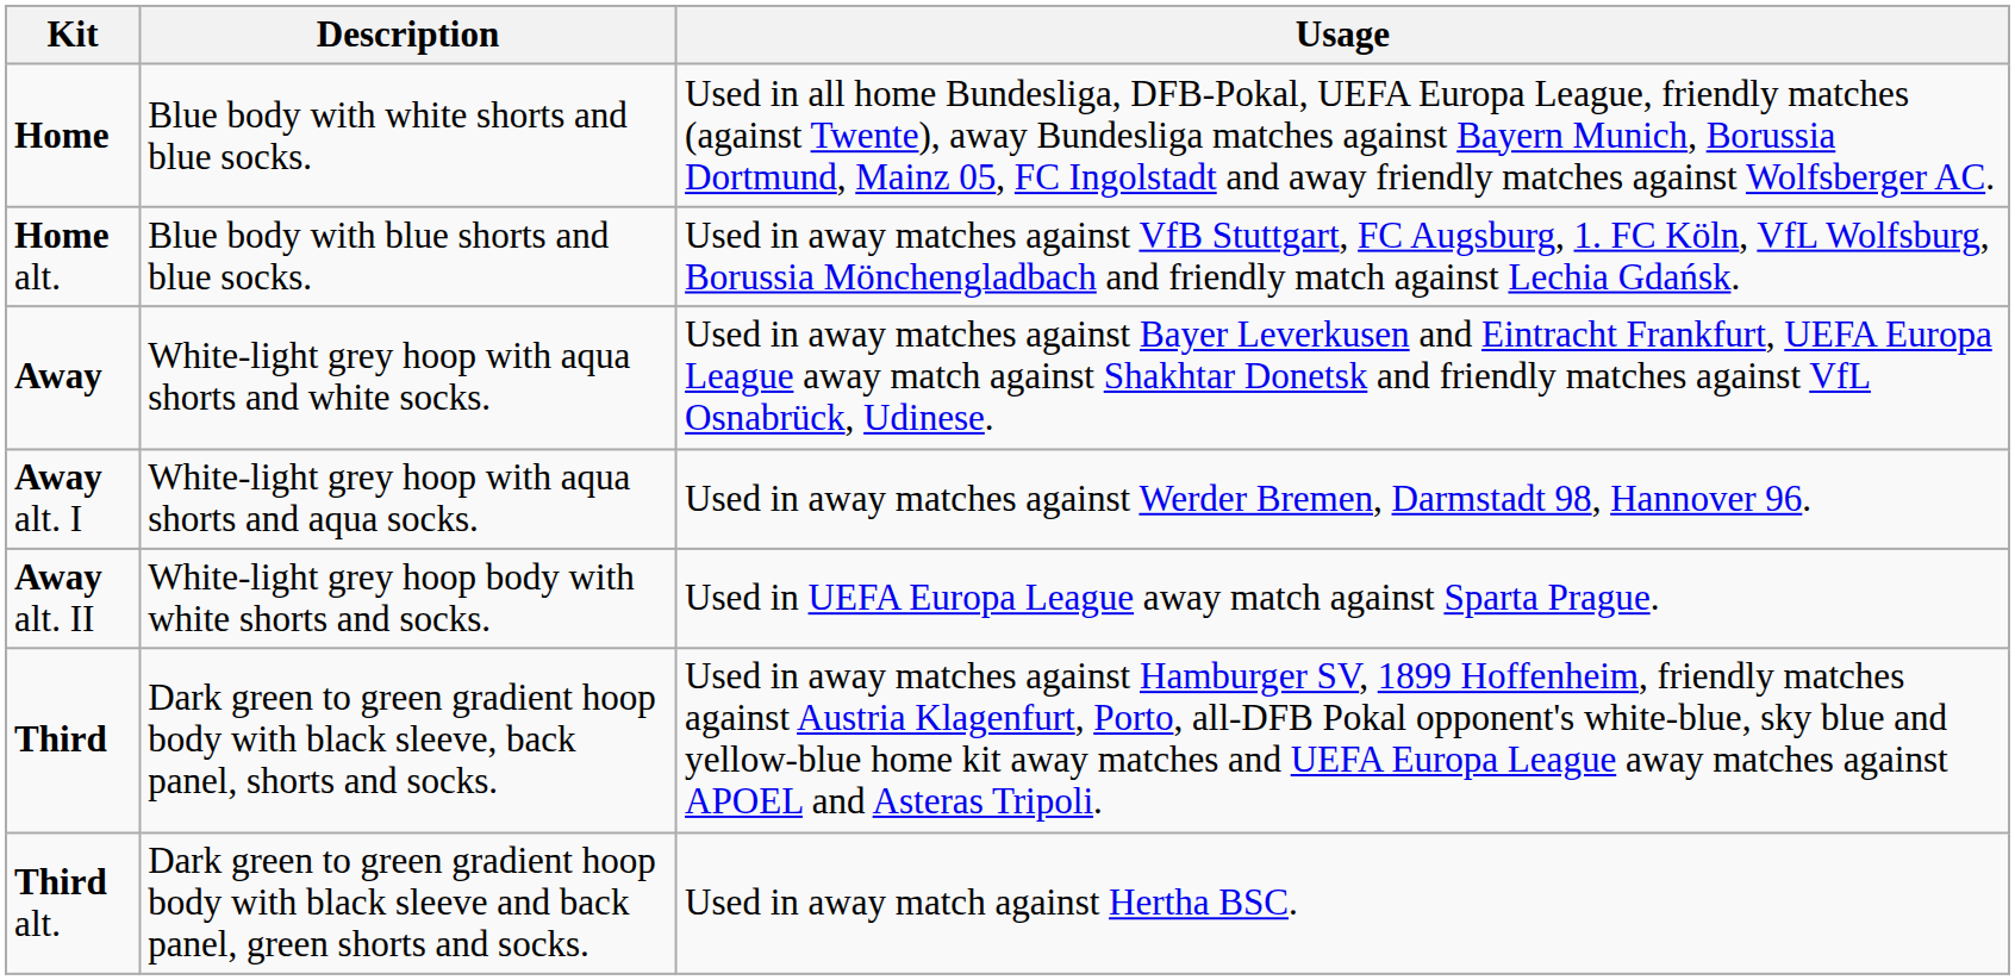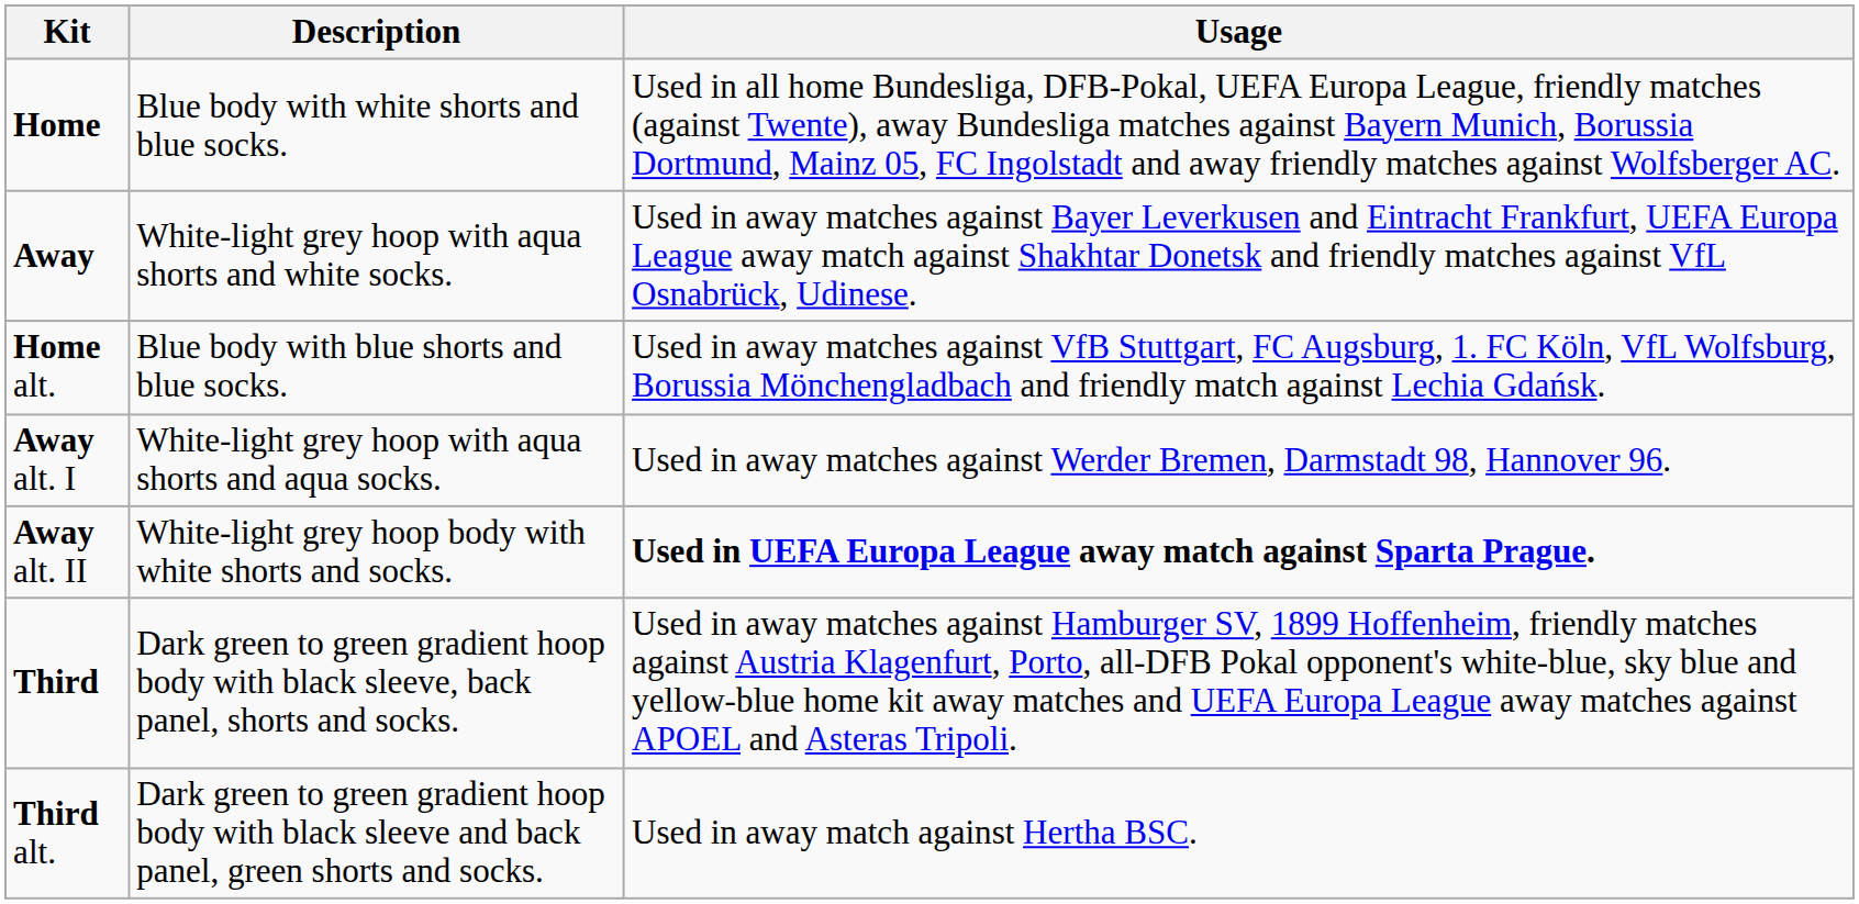 <table class="wikitable">
 <tr>
 <th>Kit</th>
 <th>Description</th>
 <th>Usage</th>
 </tr>
 <tr>
 <td><strong>Home</strong></td>
 <td>Blue body with white shorts and blue socks.</td>
 <td>Used in all home Bundesliga, DFB-Pokal, UEFA Europa League, friendly matches (against <a href='#'>Twente</a>), away Bundesliga matches against <a href='#'>Bayern Munich</a>, <a href='#'>Borussia Dortmund</a>, <a href='#'>Mainz 05</a>, <a href='#'>FC Ingolstadt</a> and away friendly matches against <a href='#'>Wolfsberger AC</a>.</td>
 </tr>
 <tr>
+<td><strong>Away</strong></td>
+<td>White-light grey hoop with aqua shorts and white socks.</td>
+<td>Used in away matches against <a href='#'>Bayer Leverkusen</a> and <a href='#'>Eintracht Frankfurt</a>, <a href='#'>UEFA Europa League</a> away match against <a href='#'>Shakhtar Donetsk</a> and friendly matches against <a href='#'>VfL Osnabrück</a>, <a href='#'>Udinese</a>.</td>
+</tr>
+<tr>
 <td><strong>Home</strong> alt.</td>
 <td>Blue body with blue shorts and blue socks.</td>
 <td>Used in away matches against <a href='#'>VfB Stuttgart</a>, <a href='#'>FC Augsburg</a>, <a href='#'>1. FC Köln</a>, <a href='#'>VfL Wolfsburg</a>, <a href='#'>Borussia Mönchengladbach</a> and friendly match against <a href='#'>Lechia Gdańsk</a>.</td>
-</tr>
-<tr>
-<td><strong>Away</strong></td>
-<td>White-light grey hoop with aqua shorts and white socks.</td>
-<td>Used in away matches against <a href='#'>Bayer Leverkusen</a> and <a href='#'>Eintracht Frankfurt</a>, <a href='#'>UEFA Europa League</a> away match against <a href='#'>Shakhtar Donetsk</a> and friendly matches against <a href='#'>VfL Osnabrück</a>, <a href='#'>Udinese</a>.</td>
 </tr>
 <tr>
 <td><strong>Away</strong> alt. I</td>
 <td>White-light grey hoop with aqua shorts and aqua socks.</td>
 <td>Used in away matches against <a href='#'>Werder Bremen</a>, <a href='#'>Darmstadt 98</a>, <a href='#'>Hannover 96</a>.</td>
 </tr>
 <tr>
 <td><strong>Away</strong> alt. II</td>
 <td>White-light grey hoop body with white shorts and socks.</td>
-<td>Used in <a href='#'>UEFA Europa League</a> away match against <a href='#'>Sparta Prague</a>.</td>
+<td><strong>Used in <a href='#'>UEFA Europa League</a> away match against <a href='#'>Sparta Prague</a>.</strong></td>
 </tr>
 <tr>
 <td><strong>Third</strong></td>
 <td>Dark green to green gradient hoop body with black sleeve, back panel, shorts and socks.</td>
 <td>Used in away matches against <a href='#'>Hamburger SV</a>, <a href='#'>1899 Hoffenheim</a>, friendly matches against <a href='#'>Austria Klagenfurt</a>, <a href='#'>Porto</a>, all-DFB Pokal opponent's white-blue, sky blue and yellow-blue home kit away matches and <a href='#'>UEFA Europa League</a> away matches against <a href='#'>APOEL</a> and <a href='#'>Asteras Tripoli</a>.</td>
 </tr>
 <tr>
 <td><strong>Third</strong> alt.</td>
 <td>Dark green to green gradient hoop body with black sleeve and back panel, green shorts and socks.</td>
 <td>Used in away match against <a href='#'>Hertha BSC</a>.</td>
 </tr>
 </table>
